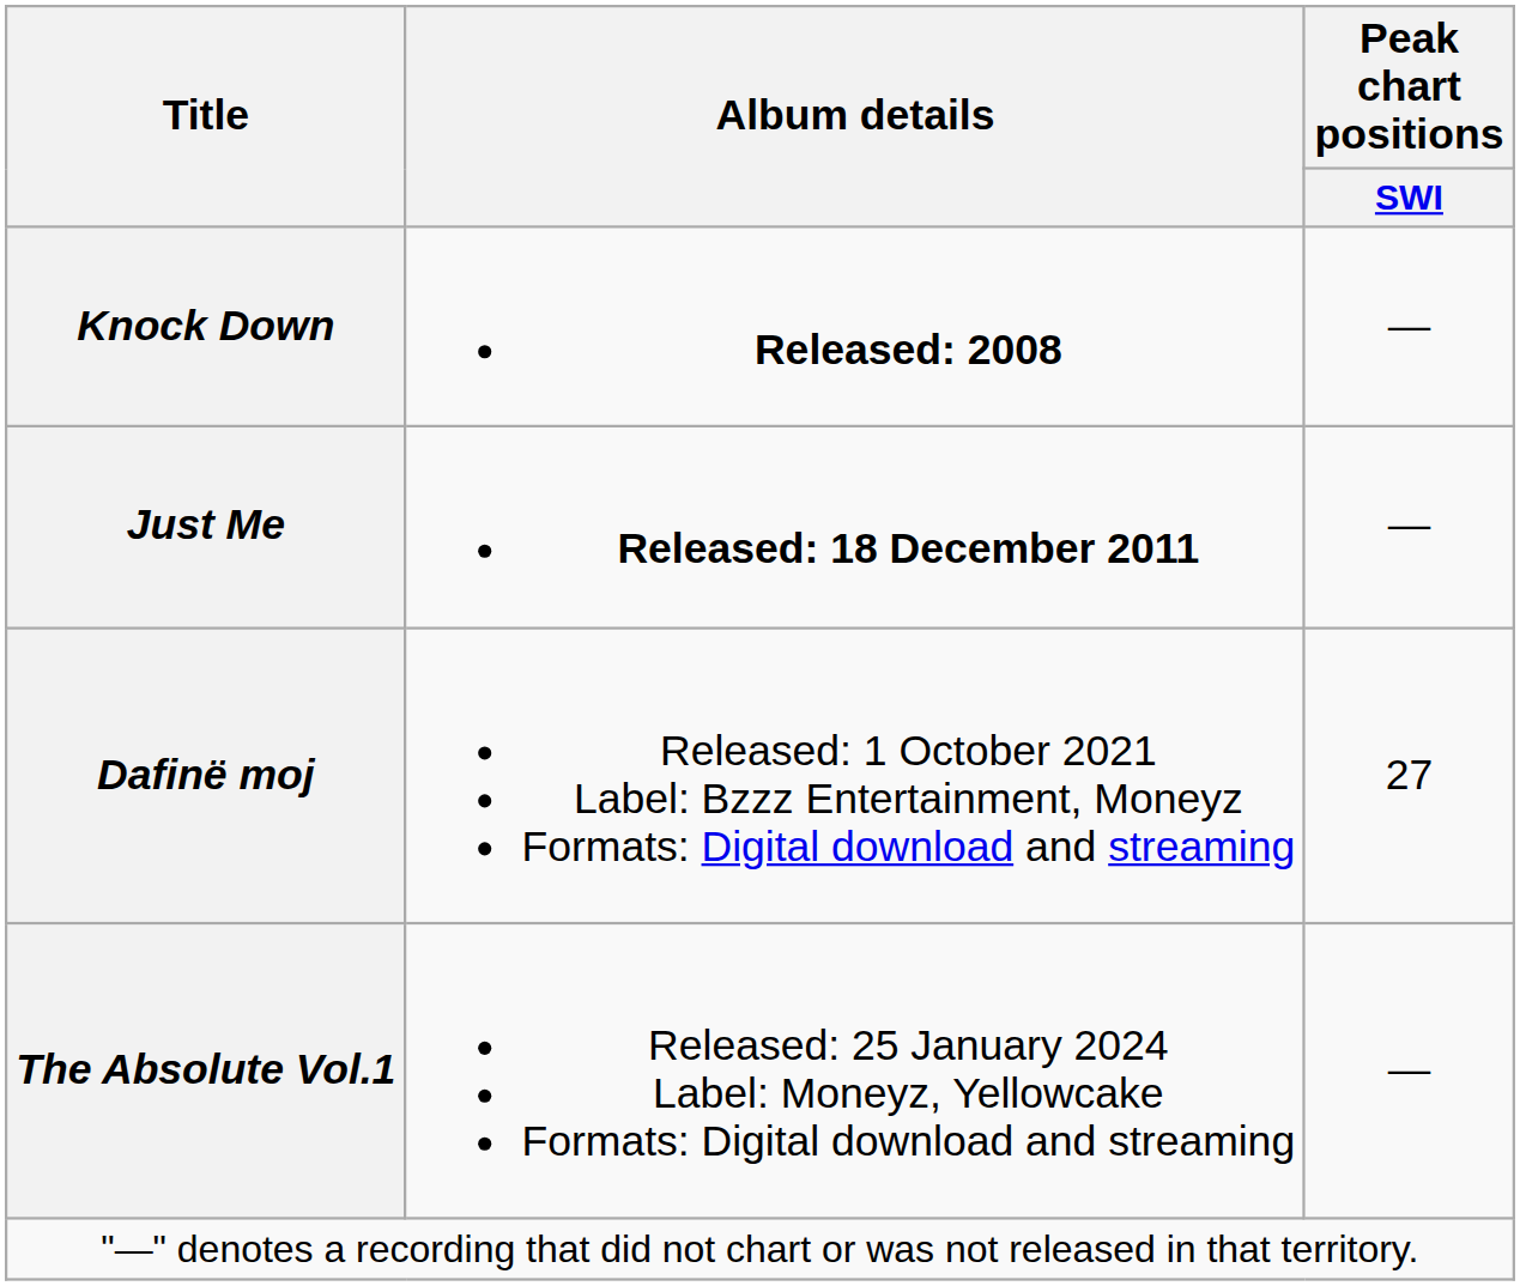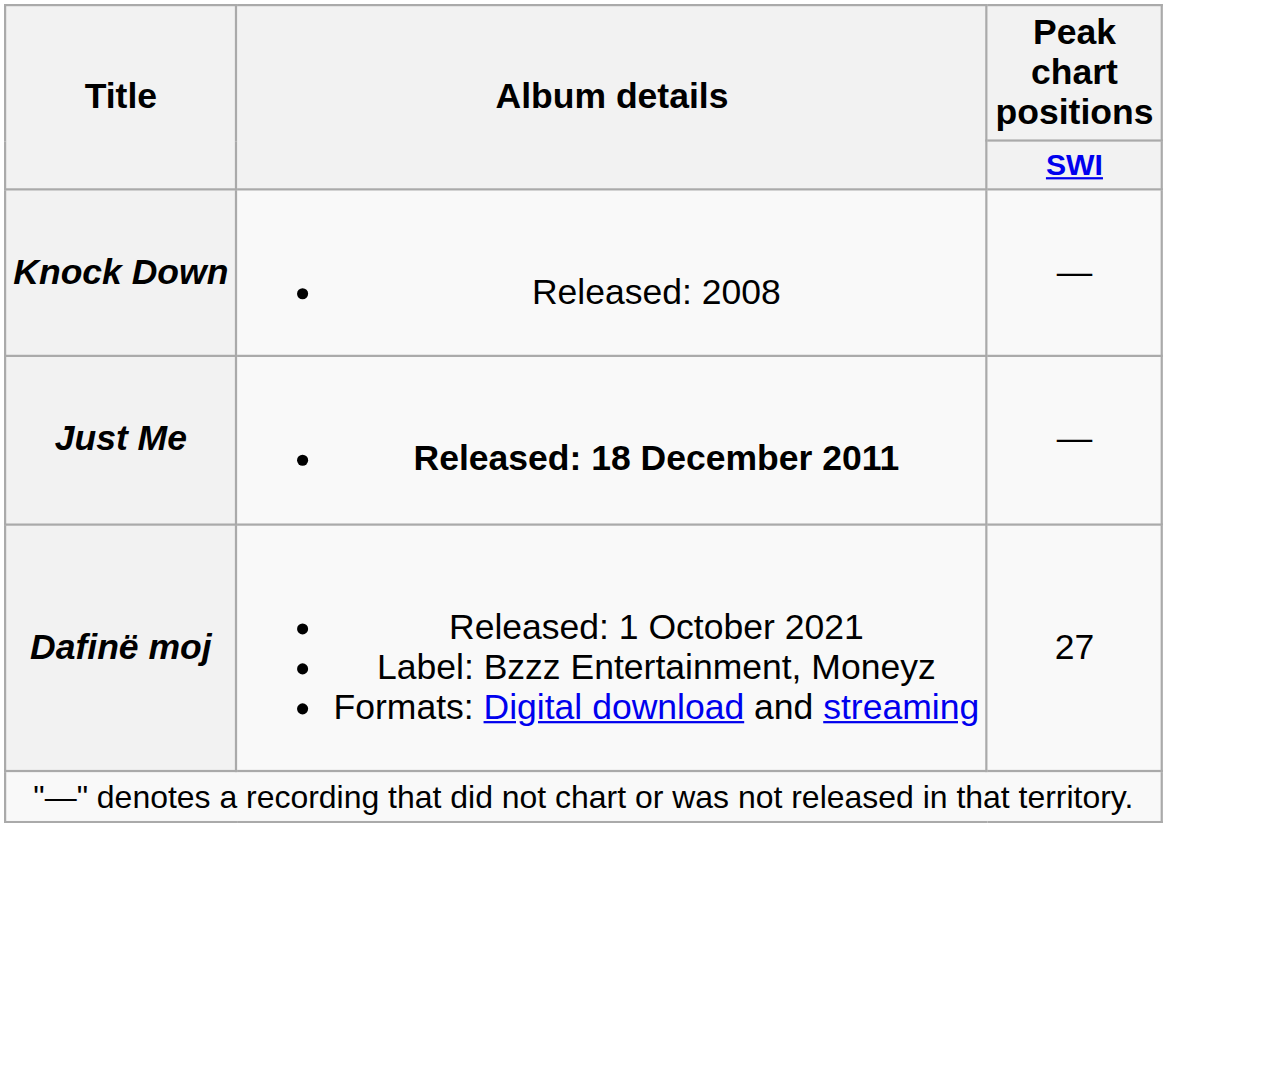 <table class="wikitable plainrowheaders" style="text-align:center;" border="1">
 <tr>
 <th scope="col" rowspan="2">Title</th>
 <th scope="col" rowspan="2">Album details</th>
 <th scope="col" colspan="1">Peak<br>chart<br>positions</th>
 </tr>
 <tr>
 <th scope="col" style="width:3em;font-size:85%;"><a href='#'>SWI</a><br></th>
 </tr>
 <tr>
 <th scope="row"><em>Knock Down</em></th>
-<td><strong><br><ul><li>Released: 2008</li></ul></strong></td>
+<td><br><ul><li>Released: 2008</li></ul></td>
 <td>—</td>
 </tr>
 <tr>
 <th scope="row"><em>Just Me</em></th>
 <td><strong><br><ul><li>Released: 18 December 2011</li></ul></strong></td>
 <td>—</td>
 </tr>
 <tr>
 <th scope="row"><em>Dafinë moj</em></th>
 <td><br><ul><li>Released: 1 October 2021</li><li>Label: Bzzz Entertainment, Moneyz</li><li>Formats: <a href='#'>Digital download</a> and <a href='#'>streaming</a></li></ul></td>
 <td>27</td>
 </tr>
 <tr>
-<th scope="row"><em>The Absolute Vol.1</em></th>
-<td><br><ul><li>Released: 25 January 2024</li><li>Label: Moneyz, Yellowcake</li><li>Formats: Digital download and streaming</li></ul></td>
-<td>—</td>
-</tr>
-<tr>
 <td colspan="3" style="font-size:90%">"—" denotes a recording that did not chart or was not released in that territory.</td>
 </tr>
 </table>
